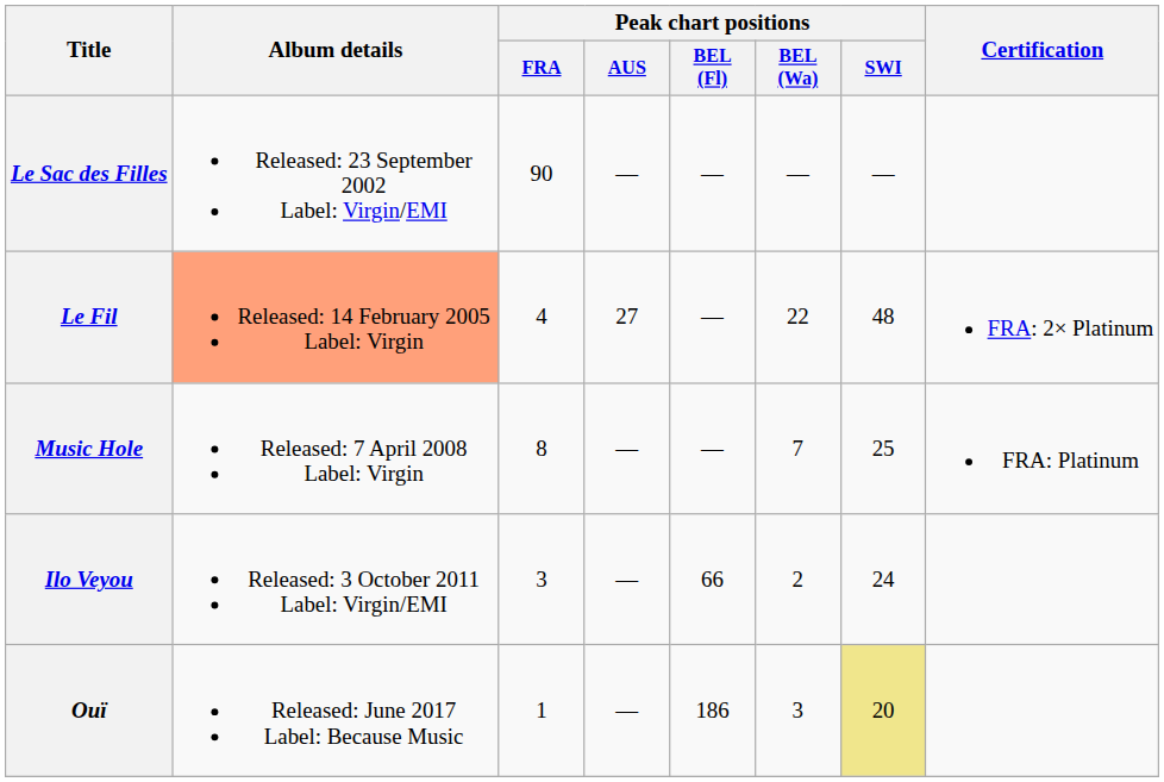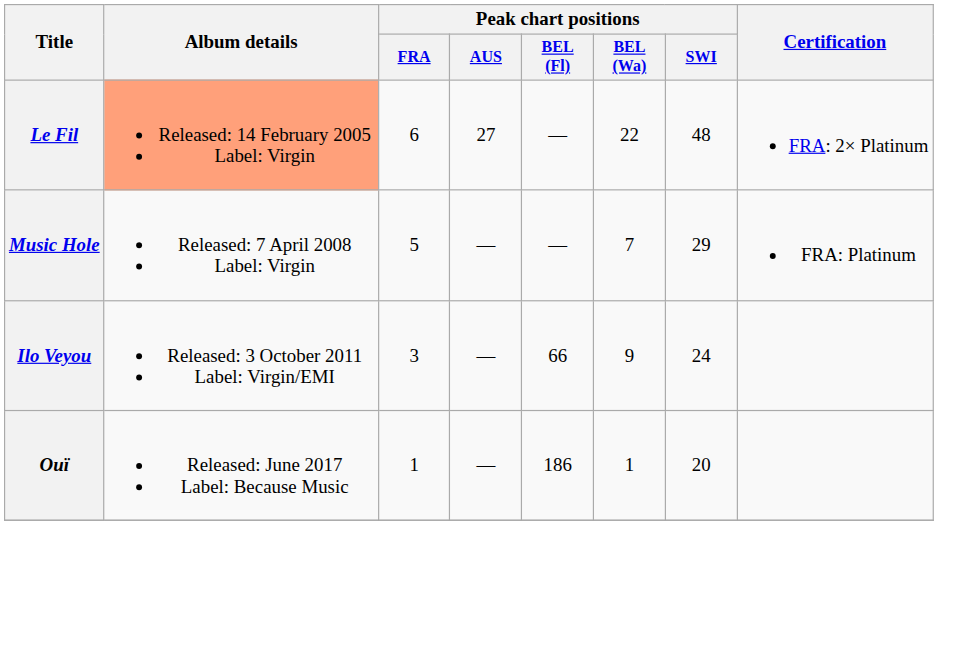 <table class="wikitable plainrowheaders" style="text-align:center;" border="1">
 <tr>
 <th rowspan="2">Title</th>
 <th rowspan="2" style="width:225px;">Album details</th>
 <th colspan="5">Peak chart positions</th>
 <th rowspan="2"><a href='#'>Certification</a></th>
 </tr>
 <tr>
 <th style="width:4em;font-size:85%"><a href='#'>FRA</a><br></th>
 <th style="width:4em;font-size:85%"><a href='#'>AUS</a><br></th>
 <th style="width:4em;font-size:85%"><a href='#'>BEL<br>(Fl)</a><br></th>
 <th style="width:4em;font-size:85%"><a href='#'>BEL<br>(Wa)</a><br></th>
 <th style="width:4em;font-size:85%"><a href='#'>SWI</a></th>
 </tr>
 <tr>
-<th scope="row"><em><a href='#'>Le Sac des Filles</a></em></th>
-<td><br><ul><li>Released: 23 September 2002</li><li>Label: <a href='#'>Virgin</a>/<a href='#'>EMI</a></li></ul></td>
-<td style="text-align:center;">90</td>
-<td style="text-align:center;">—</td>
-<td style="text-align:center;">—</td>
-<td style="text-align:center;">—</td>
-<td style="text-align:center;">—</td>
-<td></td>
-</tr>
-<tr>
 <th scope="row"><em><a href='#'>Le Fil</a></em></th>
 <td style="background: lightsalmon;"><br><ul><li>Released: 14 February 2005</li><li>Label: Virgin</li></ul></td>
-<td style="text-align:center;">4</td>
+<td style="text-align:center;">6</td>
 <td style="text-align:center;">27</td>
 <td style="text-align:center;">—</td>
 <td style="text-align:center;">22</td>
 <td style="text-align:center;">48</td>
 <td><br><ul><li><a href='#'>FRA</a>: 2× Platinum</li></ul></td>
 </tr>
 <tr>
 <th scope="row"><em><a href='#'>Music Hole</a></em></th>
 <td><br><ul><li>Released: 7 April 2008</li><li>Label: Virgin</li></ul></td>
-<td style="text-align:center;">8</td>
+<td style="text-align:center;">5</td>
 <td style="text-align:center;">—</td>
 <td style="text-align:center;">—</td>
 <td style="text-align:center;">7</td>
-<td style="text-align:center;">25</td>
+<td style="text-align:center;">29</td>
 <td><br><ul><li>FRA: Platinum</li></ul></td>
 </tr>
 <tr>
 <th scope="row"><em><a href='#'>Ilo Veyou</a></em></th>
 <td><br><ul><li>Released: 3 October 2011</li><li>Label: Virgin/EMI</li></ul></td>
 <td style="text-align:center;">3</td>
 <td style="text-align:center;">—</td>
 <td style="text-align:center;">66</td>
-<td style="text-align:center;">2</td>
+<td style="text-align:center;">9</td>
 <td style="text-align:center;">24</td>
 <td></td>
 </tr>
 <tr>
 <th scope="row"><em>Ouï</em></th>
 <td><br><ul><li>Released: June 2017</li><li>Label: Because Music</li></ul></td>
 <td style="text-align:center;">1</td>
 <td style="text-align:center;">—</td>
 <td style="text-align:center;">186</td>
-<td style="text-align:center;">3</td>
-<td style="background: khaki; text-align:center;">20</td>
+<td style="text-align:center;">1</td>
+<td style="text-align:center;">20</td>
 <td></td>
 </tr>
 <tr>
 </tr>
 </table>
